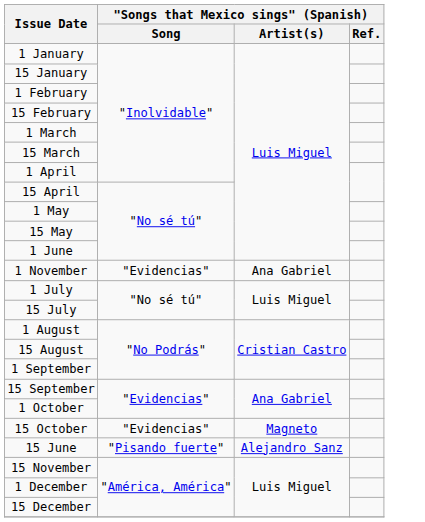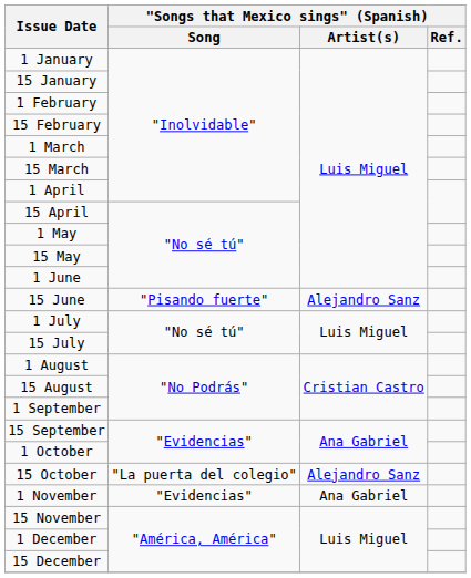 <table class="wikitable">
 <tr>
 <th style="text-align: center;" rowspan="2">Issue Date</th>
 <th style="text-align: center;" colspan="3">"Songs that Mexico sings" (Spanish)</th>
 </tr>
 <tr>
 <th>Song</th>
 <th>Artist(s)</th>
 <th>Ref.</th>
 </tr>
 <tr>
 <td align="center">1 January</td>
 <td align="center" rowspan="7">"<a href='#'>Inolvidable</a>"</td>
 <td align="center" rowspan="11"><a href='#'>Luis Miguel</a></td>
 <td align="center"></td>
 </tr>
 <tr>
 <td align="center">15 January</td>
 <td align="center"></td>
 </tr>
 <tr>
 <td align="center">1 February</td>
 <td align="center"></td>
 </tr>
 <tr>
 <td align="center">15 February</td>
 <td align="center"></td>
 </tr>
 <tr>
 <td align="center">1 March</td>
 <td align="center"></td>
 </tr>
 <tr>
 <td align="center">15 March</td>
 <td align="center"></td>
 </tr>
 <tr>
 <td align="center">1 April</td>
 <td align="center" rowspan="2"></td>
 </tr>
 <tr>
 <td align="center">15 April</td>
 <td align="center" rowspan="4">"<a href='#'>No sé tú</a>"</td>
 </tr>
 <tr>
 <td align="center">1 May</td>
 <td align="center"></td>
 </tr>
 <tr>
 <td align="center">15 May</td>
 <td align="center"></td>
 </tr>
 <tr>
 <td align="center">1 June</td>
 <td align="center"></td>
 </tr>
 <tr>
-<td align="center">1 November</td>
-<td align="center">"Evidencias"</td>
-<td align="center">Ana Gabriel</td>
+<td align="center">15 June</td>
+<td align="center">"<a href='#'>Pisando fuerte</a>"</td>
+<td align="center"><a href='#'>Alejandro Sanz</a></td>
 <td align="center"></td>
 </tr>
 <tr>
 <td align="center">1 July</td>
 <td align="center" rowspan="2">"No sé tú"</td>
 <td align="center" rowspan="2">Luis Miguel</td>
 <td align="center"></td>
 </tr>
 <tr>
 <td align="center">15 July</td>
 <td align="center"></td>
 </tr>
 <tr>
 <td align="center">1 August</td>
 <td align="center" rowspan="3">"<a href='#'>No Podrás</a>"</td>
 <td align="center" rowspan="3"><a href='#'>Cristian Castro</a></td>
 <td align="center"></td>
 </tr>
 <tr>
 <td align="center">15 August</td>
 <td align="center"></td>
 </tr>
 <tr>
 <td align="center">1 September</td>
 <td align="center"></td>
 </tr>
 <tr>
 <td align="center">15 September</td>
 <td align="center" rowspan="2">"<a href='#'>Evidencias</a>"</td>
 <td align="center" rowspan="2"><a href='#'>Ana Gabriel</a></td>
 <td align="center"></td>
 </tr>
 <tr>
 <td align="center">1 October</td>
 <td align="center"></td>
 </tr>
 <tr>
 <td align="center">15 October</td>
-<td align="center">"Evidencias"</td>
-<td align="center"><a href='#'>Magneto</a></td>
+<td align="center">"La puerta del colegio"</td>
+<td align="center"><a href='#'>Alejandro Sanz</a></td>
 <td align="center"></td>
 </tr>
 <tr>
-<td align="center">15 June</td>
-<td align="center">"<a href='#'>Pisando fuerte</a>"</td>
-<td align="center"><a href='#'>Alejandro Sanz</a></td>
+<td align="center">1 November</td>
+<td align="center">"Evidencias"</td>
+<td align="center">Ana Gabriel</td>
 <td align="center"></td>
 </tr>
 <tr>
 <td align="center">15 November</td>
 <td align="center" rowspan="3">"<a href='#'>América, América</a>"</td>
 <td align="center" rowspan="3">Luis Miguel</td>
 <td align="center"></td>
 </tr>
 <tr>
 <td align="center">1 December</td>
 <td align="center"></td>
 </tr>
 <tr>
 <td align="center">15 December</td>
 <td align="center"></td>
 </tr>
 <tr>
 </tr>
 </table>
